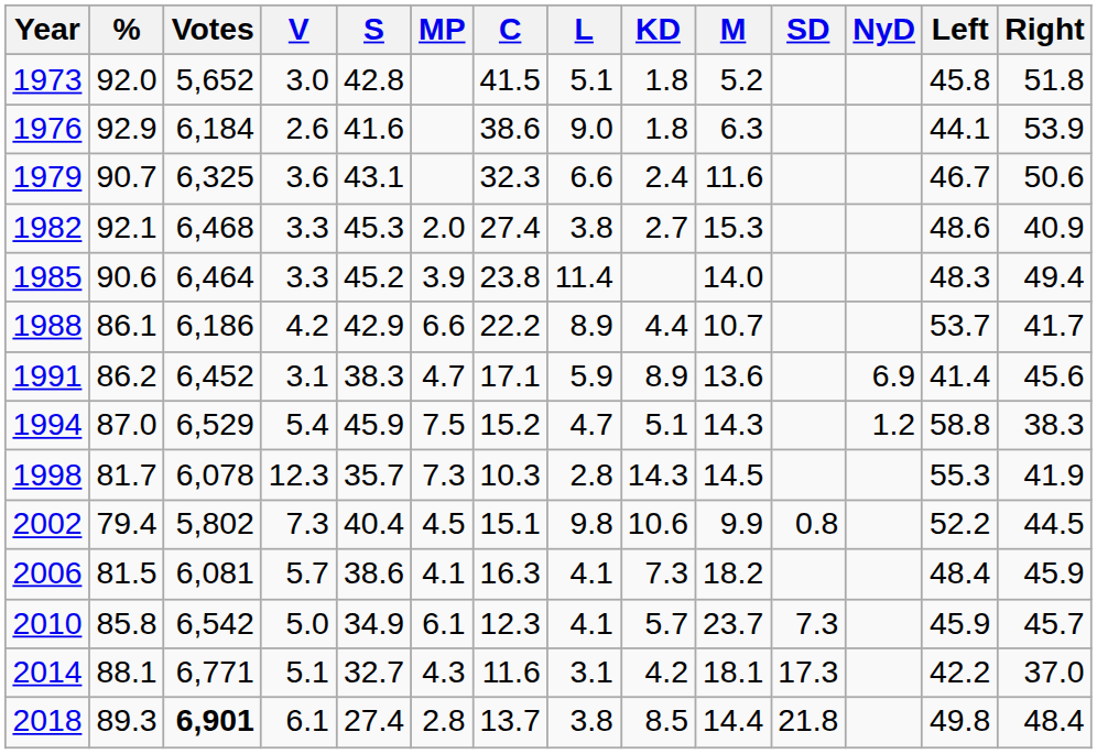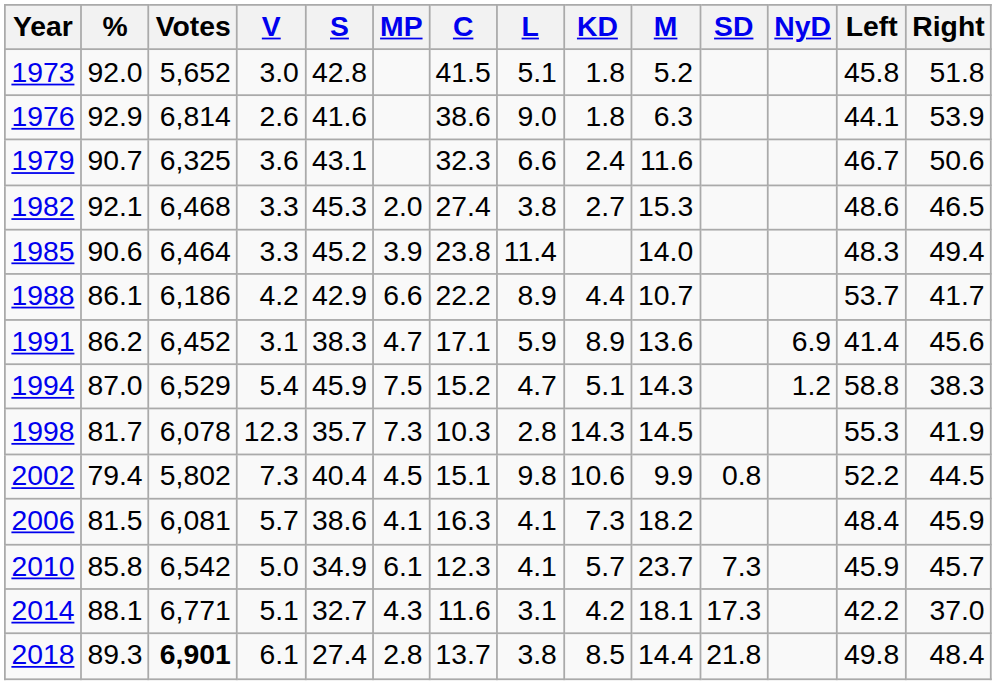 <table class="wikitable sortable" style=text-align:right>
 <tr>
 <th>Year</th>
 <th>%</th>
 <th>Votes</th>
 <th><a href='#'>V</a></th>
 <th><a href='#'>S</a></th>
 <th><a href='#'>MP</a></th>
 <th><a href='#'>C</a></th>
 <th><a href='#'>L</a></th>
 <th><a href='#'>KD</a></th>
 <th><a href='#'>M</a></th>
 <th><a href='#'>SD</a></th>
 <th><a href='#'>NyD</a></th>
 <th>Left</th>
 <th>Right</th>
 </tr>
 <tr>
 <td align=left><a href='#'>1973</a></td>
 <td>92.0</td>
 <td>5,652</td>
 <td>3.0</td>
 <td>42.8</td>
 <td></td>
 <td>41.5</td>
 <td>5.1</td>
 <td>1.8</td>
 <td>5.2</td>
 <td></td>
 <td></td>
 <td>45.8</td>
 <td>51.8</td>
 </tr>
 <tr>
 <td align=left><a href='#'>1976</a></td>
 <td>92.9</td>
-<td>6,184</td>
+<td>6,814</td>
 <td>2.6</td>
 <td>41.6</td>
 <td></td>
 <td>38.6</td>
 <td>9.0</td>
 <td>1.8</td>
 <td>6.3</td>
 <td></td>
 <td></td>
 <td>44.1</td>
 <td>53.9</td>
 </tr>
 <tr>
 <td align=left><a href='#'>1979</a></td>
 <td>90.7</td>
 <td>6,325</td>
 <td>3.6</td>
 <td>43.1</td>
 <td></td>
 <td>32.3</td>
 <td>6.6</td>
 <td>2.4</td>
 <td>11.6</td>
 <td></td>
 <td></td>
 <td>46.7</td>
 <td>50.6</td>
 </tr>
 <tr>
 <td align=left><a href='#'>1982</a></td>
 <td>92.1</td>
 <td>6,468</td>
 <td>3.3</td>
 <td>45.3</td>
 <td>2.0</td>
 <td>27.4</td>
 <td>3.8</td>
 <td>2.7</td>
 <td>15.3</td>
 <td></td>
 <td></td>
 <td>48.6</td>
-<td>40.9</td>
+<td>46.5</td>
 </tr>
 <tr>
 <td align=left><a href='#'>1985</a></td>
 <td>90.6</td>
 <td>6,464</td>
 <td>3.3</td>
 <td>45.2</td>
 <td>3.9</td>
 <td>23.8</td>
 <td>11.4</td>
 <td></td>
 <td>14.0</td>
 <td></td>
 <td></td>
 <td>48.3</td>
 <td>49.4</td>
 </tr>
 <tr>
 <td align=left><a href='#'>1988</a></td>
 <td>86.1</td>
 <td>6,186</td>
 <td>4.2</td>
 <td>42.9</td>
 <td>6.6</td>
 <td>22.2</td>
 <td>8.9</td>
 <td>4.4</td>
 <td>10.7</td>
 <td></td>
 <td></td>
 <td>53.7</td>
 <td>41.7</td>
 </tr>
 <tr>
 <td align=left><a href='#'>1991</a></td>
 <td>86.2</td>
 <td>6,452</td>
 <td>3.1</td>
 <td>38.3</td>
 <td>4.7</td>
 <td>17.1</td>
 <td>5.9</td>
 <td>8.9</td>
 <td>13.6</td>
 <td></td>
 <td>6.9</td>
 <td>41.4</td>
 <td>45.6</td>
 </tr>
 <tr>
 <td align=left><a href='#'>1994</a></td>
 <td>87.0</td>
 <td>6,529</td>
 <td>5.4</td>
 <td>45.9</td>
 <td>7.5</td>
 <td>15.2</td>
 <td>4.7</td>
 <td>5.1</td>
 <td>14.3</td>
 <td></td>
 <td>1.2</td>
 <td>58.8</td>
 <td>38.3</td>
 </tr>
 <tr>
 <td align=left><a href='#'>1998</a></td>
 <td>81.7</td>
 <td>6,078</td>
 <td>12.3</td>
 <td>35.7</td>
 <td>7.3</td>
 <td>10.3</td>
 <td>2.8</td>
 <td>14.3</td>
 <td>14.5</td>
 <td></td>
 <td></td>
 <td>55.3</td>
 <td>41.9</td>
 </tr>
 <tr>
 <td align=left><a href='#'>2002</a></td>
 <td>79.4</td>
 <td>5,802</td>
 <td>7.3</td>
 <td>40.4</td>
 <td>4.5</td>
 <td>15.1</td>
 <td>9.8</td>
 <td>10.6</td>
 <td>9.9</td>
 <td>0.8</td>
 <td></td>
 <td>52.2</td>
 <td>44.5</td>
 </tr>
 <tr>
 <td align=left><a href='#'>2006</a></td>
 <td>81.5</td>
 <td>6,081</td>
 <td>5.7</td>
 <td>38.6</td>
 <td>4.1</td>
 <td>16.3</td>
 <td>4.1</td>
 <td>7.3</td>
 <td>18.2</td>
 <td></td>
 <td></td>
 <td>48.4</td>
 <td>45.9</td>
 </tr>
 <tr>
 <td align=left><a href='#'>2010</a></td>
 <td>85.8</td>
 <td>6,542</td>
 <td>5.0</td>
 <td>34.9</td>
 <td>6.1</td>
 <td>12.3</td>
 <td>4.1</td>
 <td>5.7</td>
 <td>23.7</td>
 <td>7.3</td>
 <td></td>
 <td>45.9</td>
 <td>45.7</td>
 </tr>
 <tr>
 <td align=left><a href='#'>2014</a></td>
 <td>88.1</td>
 <td>6,771</td>
 <td>5.1</td>
 <td>32.7</td>
 <td>4.3</td>
 <td>11.6</td>
 <td>3.1</td>
 <td>4.2</td>
 <td>18.1</td>
 <td>17.3</td>
 <td></td>
 <td>42.2</td>
 <td>37.0</td>
 </tr>
 <tr>
 <td align=left><a href='#'>2018</a></td>
 <td>89.3</td>
 <td><strong>6,901</strong></td>
 <td>6.1</td>
 <td>27.4</td>
 <td>2.8</td>
 <td>13.7</td>
 <td>3.8</td>
 <td>8.5</td>
 <td>14.4</td>
 <td>21.8</td>
 <td></td>
 <td>49.8</td>
 <td>48.4</td>
 </tr>
 </table>
